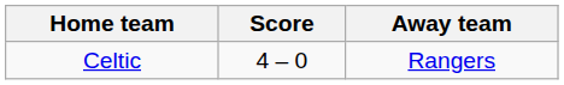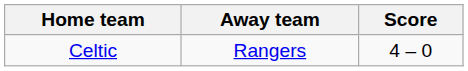 <table class="wikitable" style="text-align: center">
 <tr>
 <th width=140>Home team</th>
+<th width=140>Away team</th>
 <th width=80>Score</th>
-<th width=140>Away team</th>
 </tr>
 <tr>
 <td><a href='#'>Celtic</a></td>
+<td><a href='#'>Rangers</a></td>
 <td>4 – 0</td>
-<td><a href='#'>Rangers</a></td>
 </tr>
 </table>
